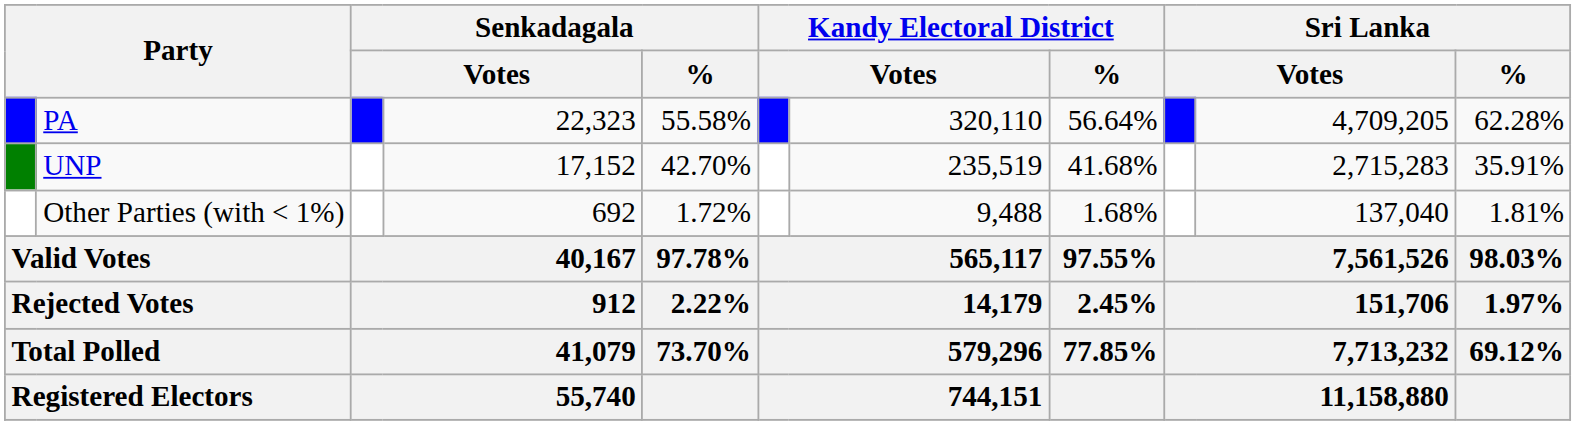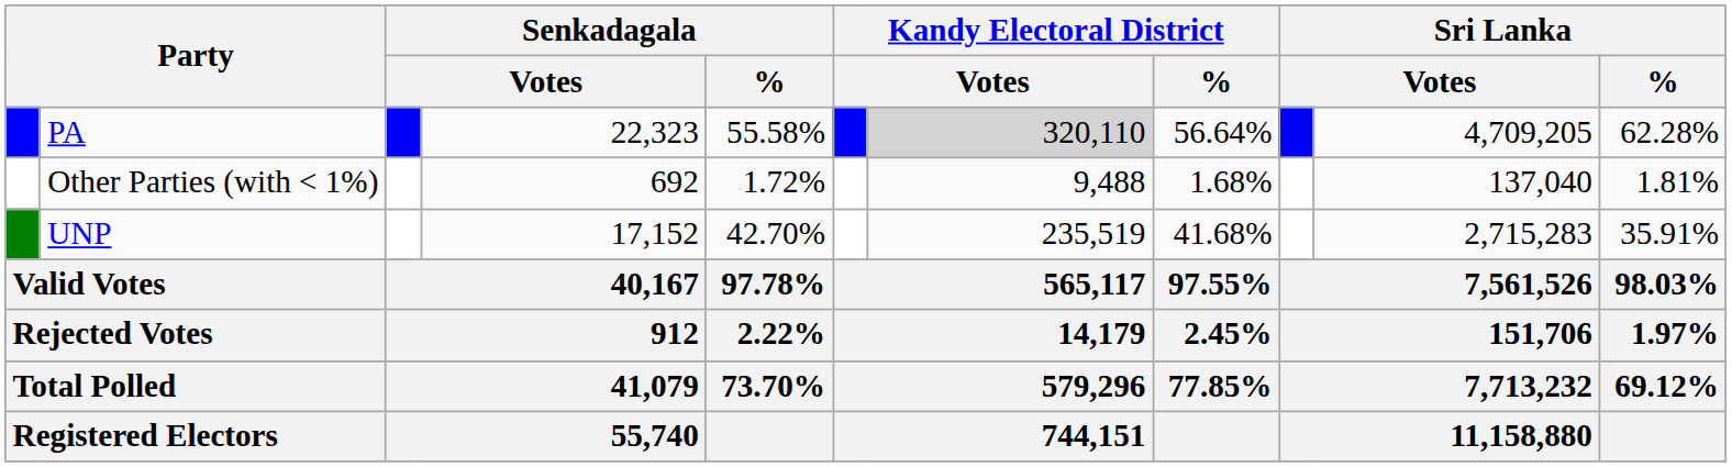 <table class="wikitable">
 <tr>
 <th colspan="2" width="144px"rowspan="2">Party</th>
 <th colspan="3" width="216px">Senkadagala</th>
 <th colspan="3" width="216px"><a href='#'>Kandy Electoral District</a></th>
 <th colspan="3" width="216px">Sri Lanka</th>
 </tr>
 <tr>
 <th colspan="2" width="144px">Votes</th>
 <th>%</th>
 <th colspan="2" width="144px">Votes</th>
 <th>%</th>
 <th colspan="2" width="144px">Votes</th>
 <th>%</th>
 </tr>
 <tr>
 <td style="background-color:blue;" width="10px"></td>
 <td style="text-align:left;"><a href='#'>PA</a></td>
 <td style="background-color:blue;" width="10px"></td>
 <td style="text-align:right;">22,323</td>
 <td style="text-align:right;">55.58%</td>
 <td style="background-color:blue;" width="10px"></td>
-<td style="text-align:right;">320,110</td>
+<td style="background: lightgrey; text-align:right;">320,110</td>
 <td style="text-align:right;">56.64%</td>
 <td style="background-color:blue;" width="10px"></td>
 <td style="text-align:right;">4,709,205</td>
 <td style="text-align:right;">62.28%</td>
+</tr>
+<tr>
+<td style="background-color:white;" width="10px"></td>
+<td style="text-align:left;">Other Parties (with < 1%)</td>
+<td style="background-color:white;" width="10px"></td>
+<td style="text-align:right;">692</td>
+<td style="text-align:right;">1.72%</td>
+<td style="background-color:white;" width="10px"></td>
+<td style="text-align:right;">9,488</td>
+<td style="text-align:right;">1.68%</td>
+<td style="background-color:white;" width="10px"></td>
+<td style="text-align:right;">137,040</td>
+<td style="text-align:right;">1.81%</td>
 </tr>
 <tr>
 <td style="background-color:green;" width="10px"></td>
 <td style="text-align:left;"><a href='#'>UNP</a></td>
 <td style="background-color:white;" width="10px"></td>
 <td style="text-align:right;">17,152</td>
 <td style="text-align:right;">42.70%</td>
 <td style="background-color:white;" width="10px"></td>
 <td style="text-align:right;">235,519</td>
 <td style="text-align:right;">41.68%</td>
 <td style="background-color:white;" width="10px"></td>
 <td style="text-align:right;">2,715,283</td>
 <td style="text-align:right;">35.91%</td>
-</tr>
-<tr>
-<td style="background-color:white;" width="10px"></td>
-<td style="text-align:left;">Other Parties (with < 1%)</td>
-<td style="background-color:white;" width="10px"></td>
-<td style="text-align:right;">692</td>
-<td style="text-align:right;">1.72%</td>
-<td style="background-color:white;" width="10px"></td>
-<td style="text-align:right;">9,488</td>
-<td style="text-align:right;">1.68%</td>
-<td style="background-color:white;" width="10px"></td>
-<td style="text-align:right;">137,040</td>
-<td style="text-align:right;">1.81%</td>
 </tr>
 <tr>
 <th colspan="2" width="144px"style="text-align:left;">Valid Votes</th>
 <th style="text-align:right;"colspan="2" width="144px">40,167</th>
 <th style="text-align:right;">97.78%</th>
 <th style="text-align:right;"colspan="2" width="144px">565,117</th>
 <th style="text-align:right;">97.55%</th>
 <th style="text-align:right;"colspan="2" width="144px">7,561,526</th>
 <th style="text-align:right;">98.03%</th>
 </tr>
 <tr>
 <th colspan="2" width="144px"style="text-align:left;">Rejected Votes</th>
 <th style="text-align:right;"colspan="2" width="144px">912</th>
 <th style="text-align:right;">2.22%</th>
 <th style="text-align:right;"colspan="2" width="144px">14,179</th>
 <th style="text-align:right;">2.45%</th>
 <th style="text-align:right;"colspan="2" width="144px">151,706</th>
 <th style="text-align:right;">1.97%</th>
 </tr>
 <tr>
 <th colspan="2" width="144px"style="text-align:left;">Total Polled</th>
 <th style="text-align:right;"colspan="2" width="144px">41,079</th>
 <th style="text-align:right;">73.70%</th>
 <th style="text-align:right;"colspan="2" width="144px">579,296</th>
 <th style="text-align:right;">77.85%</th>
 <th style="text-align:right;"colspan="2" width="144px">7,713,232</th>
 <th style="text-align:right;">69.12%</th>
 </tr>
 <tr>
 <th colspan="2" width="144px"style="text-align:left;">Registered Electors</th>
 <th style="text-align:right;"colspan="2" width="144px">55,740</th>
 <th></th>
 <th style="text-align:right;"colspan="2" width="144px">744,151</th>
 <th></th>
 <th style="text-align:right;"colspan="2" width="144px">11,158,880</th>
 <th></th>
 </tr>
 </table>
